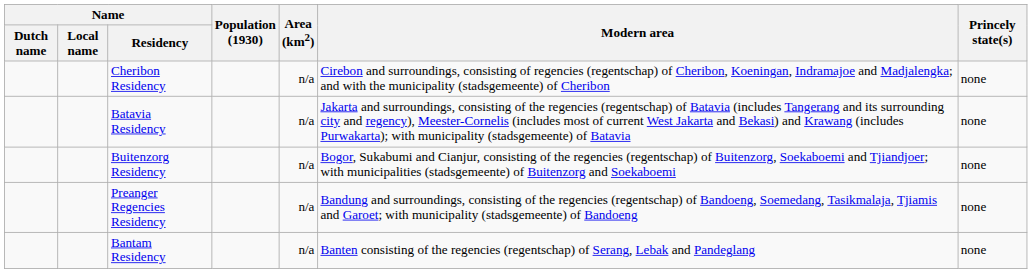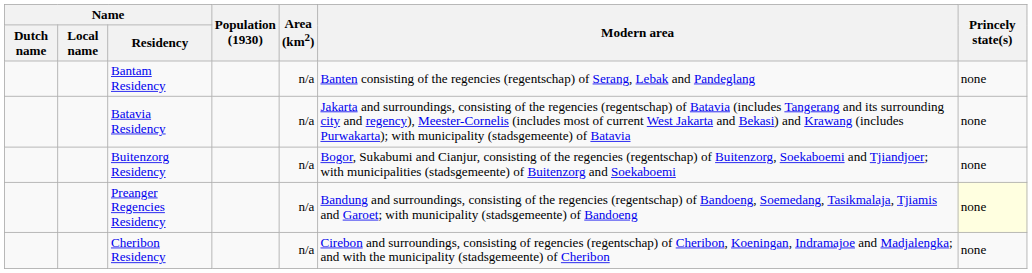 <table class=wikitable>
 <tr>
 <th colspan=3>Name</th>
 <th rowspan=2>Population<br>(1930)</th>
 <th rowspan=2>Area<br>(km<sup>2</sup>)</th>
 <th rowspan=2>Modern area</th>
 <th rowspan=2>Princely state(s)</th>
 </tr>
 <tr>
 <th>Dutch name</th>
 <th>Local name</th>
 <th>Residency</th>
 </tr>
 <tr>
 <td></td>
 <td></td>
-<td><a href='#'>Cheribon Residency</a></td>
+<td><a href='#'>Bantam Residency</a></td>
 <td align=right></td>
 <td align=right>n/a</td>
-<td><a href='#'>Cirebon</a> and surroundings, consisting of regencies (regentschap) of <a href='#'>Cheribon</a>, <a href='#'>Koeningan</a>, <a href='#'>Indramajoe</a> and <a href='#'>Madjalengka</a>; and with the municipality (stadsgemeente) of <a href='#'>Cheribon</a></td>
+<td><a href='#'>Banten</a> consisting of the regencies (regentschap) of <a href='#'>Serang</a>, <a href='#'>Lebak</a> and <a href='#'>Pandeglang</a></td>
 <td>none</td>
 </tr>
 <tr>
 <td></td>
 <td></td>
 <td><a href='#'>Batavia Residency</a></td>
 <td align=right></td>
 <td align=right>n/a</td>
 <td><a href='#'>Jakarta</a> and surroundings, consisting of the regencies (regentschap) of <a href='#'>Batavia</a> (includes <a href='#'>Tangerang</a> and its surrounding <a href='#'>city</a> and <a href='#'>regency</a>), <a href='#'>Meester-Cornelis</a> (includes most of current <a href='#'>West Jakarta</a> and <a href='#'>Bekasi</a>) and <a href='#'>Krawang</a> (includes <a href='#'>Purwakarta</a>); with municipality (stadsgemeente) of <a href='#'>Batavia</a></td>
 <td>none</td>
 </tr>
 <tr>
 <td></td>
 <td></td>
 <td><a href='#'>Buitenzorg Residency</a></td>
 <td align=right></td>
 <td align=right>n/a</td>
 <td><a href='#'>Bogor</a>, Sukabumi and Cianjur, consisting of the regencies (regentschap) of <a href='#'>Buitenzorg</a>, <a href='#'>Soekaboemi</a> and <a href='#'>Tjiandjoer</a>; with municipalities (stadsgemeente) of <a href='#'>Buitenzorg</a> and <a href='#'>Soekaboemi</a></td>
 <td>none</td>
 </tr>
 <tr>
 <td></td>
 <td></td>
 <td><a href='#'>Preanger Regencies Residency</a></td>
 <td align=right></td>
 <td align=right>n/a</td>
 <td><a href='#'>Bandung</a> and surroundings, consisting of the regencies (regentschap) of <a href='#'>Bandoeng</a>, <a href='#'>Soemedang</a>, <a href='#'>Tasikmalaja</a>, <a href='#'>Tjiamis</a> and <a href='#'>Garoet</a>; with municipality (stadsgemeente) of <a href='#'>Bandoeng</a></td>
-<td>none</td>
+<td style="background: lightyellow;">none</td>
 </tr>
 <tr>
 <td></td>
 <td></td>
-<td><a href='#'>Bantam Residency</a></td>
+<td><a href='#'>Cheribon Residency</a></td>
 <td align=right></td>
 <td align=right>n/a</td>
-<td><a href='#'>Banten</a> consisting of the regencies (regentschap) of <a href='#'>Serang</a>, <a href='#'>Lebak</a> and <a href='#'>Pandeglang</a></td>
+<td><a href='#'>Cirebon</a> and surroundings, consisting of regencies (regentschap) of <a href='#'>Cheribon</a>, <a href='#'>Koeningan</a>, <a href='#'>Indramajoe</a> and <a href='#'>Madjalengka</a>; and with the municipality (stadsgemeente) of <a href='#'>Cheribon</a></td>
 <td>none</td>
 </tr>
 </table>
